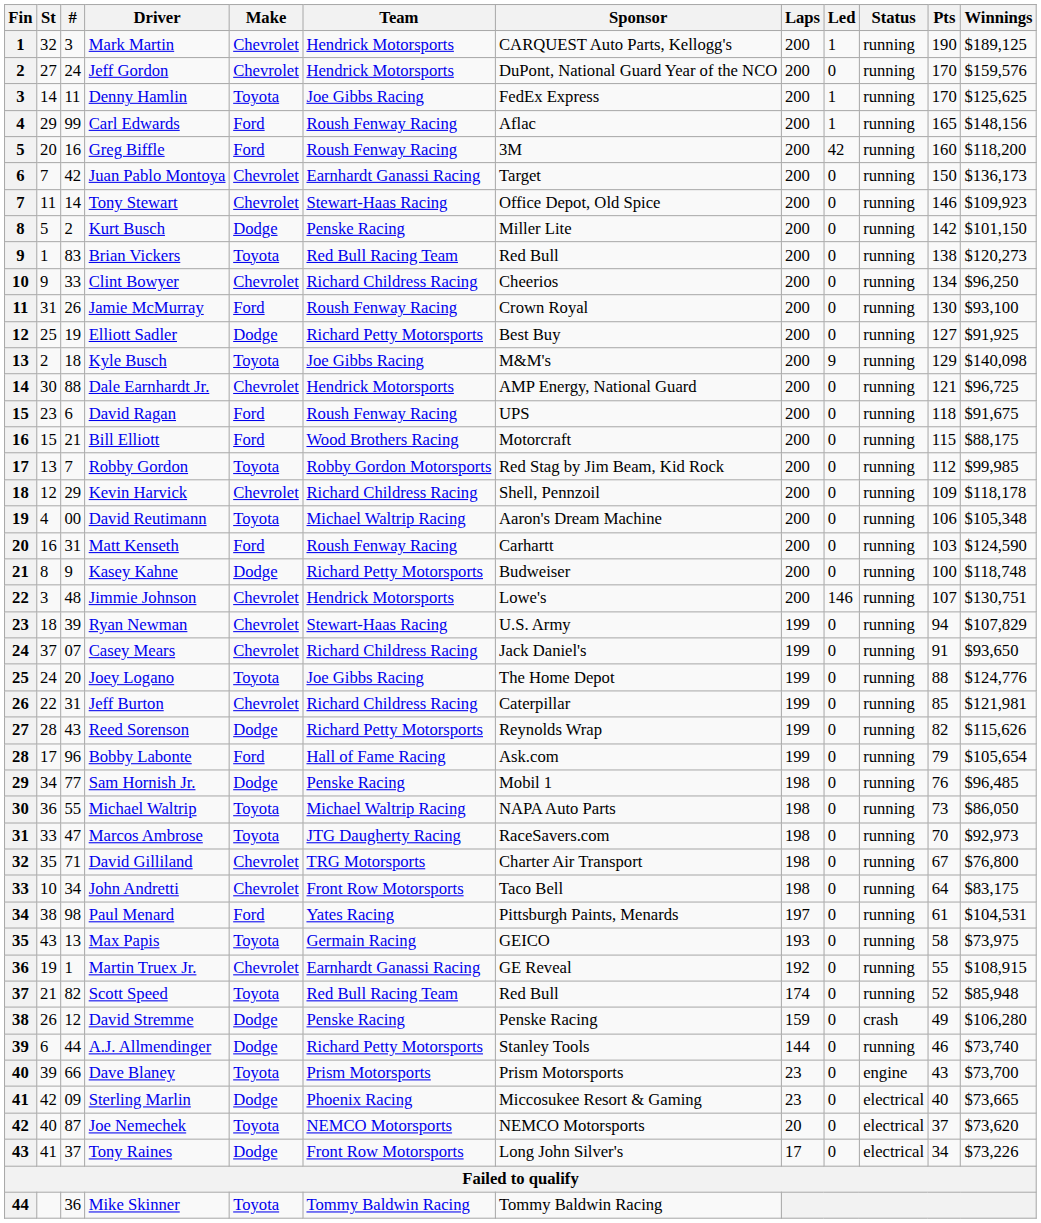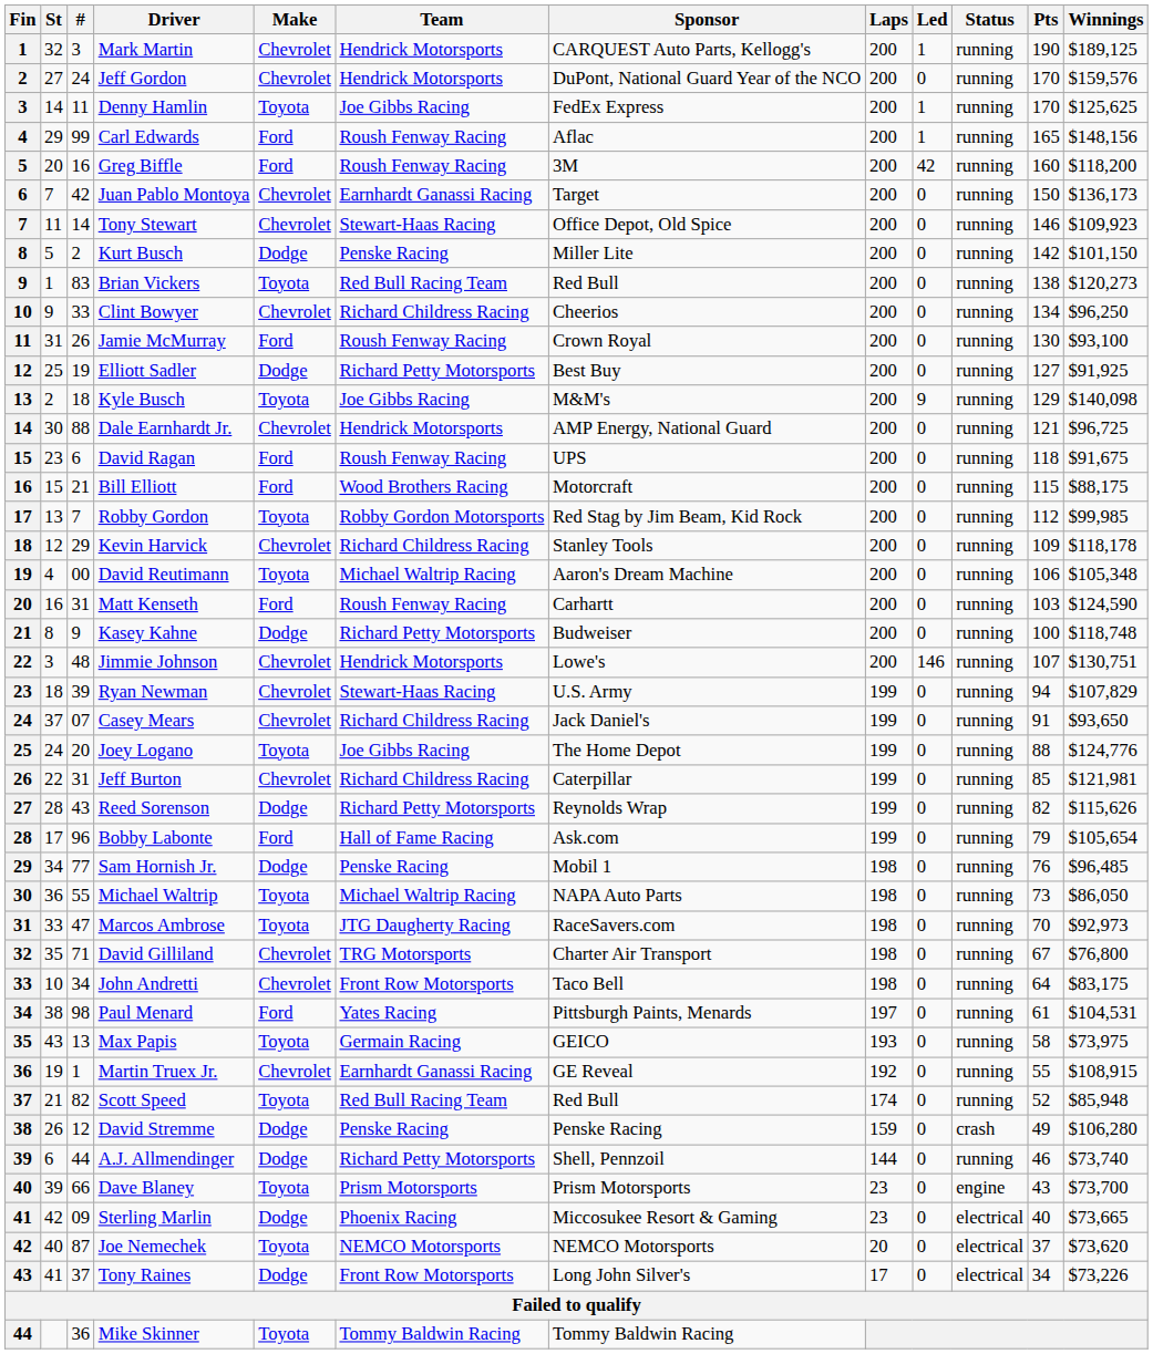 <table class="wikitable sortable">
 <tr>
 <th>Fin</th>
 <th>St</th>
 <th>#</th>
 <th>Driver</th>
 <th>Make</th>
 <th>Team</th>
 <th>Sponsor</th>
 <th>Laps</th>
 <th>Led</th>
 <th>Status</th>
 <th>Pts</th>
 <th>Winnings</th>
 </tr>
 <tr>
 <th>1</th>
 <td>32</td>
 <td>3</td>
 <td><a href='#'>Mark Martin</a></td>
 <td><a href='#'>Chevrolet</a></td>
 <td><a href='#'>Hendrick Motorsports</a></td>
 <td>CARQUEST Auto Parts, Kellogg's</td>
 <td>200</td>
 <td>1</td>
 <td>running</td>
 <td>190</td>
 <td>$189,125</td>
 </tr>
 <tr>
 <th>2</th>
 <td>27</td>
 <td>24</td>
 <td><a href='#'>Jeff Gordon</a></td>
 <td><a href='#'>Chevrolet</a></td>
 <td><a href='#'>Hendrick Motorsports</a></td>
 <td>DuPont, National Guard Year of the NCO</td>
 <td>200</td>
 <td>0</td>
 <td>running</td>
 <td>170</td>
 <td>$159,576</td>
 </tr>
 <tr>
 <th>3</th>
 <td>14</td>
 <td>11</td>
 <td><a href='#'>Denny Hamlin</a></td>
 <td><a href='#'>Toyota</a></td>
 <td><a href='#'>Joe Gibbs Racing</a></td>
 <td>FedEx Express</td>
 <td>200</td>
 <td>1</td>
 <td>running</td>
 <td>170</td>
 <td>$125,625</td>
 </tr>
 <tr>
 <th>4</th>
 <td>29</td>
 <td>99</td>
 <td><a href='#'>Carl Edwards</a></td>
 <td><a href='#'>Ford</a></td>
 <td><a href='#'>Roush Fenway Racing</a></td>
 <td>Aflac</td>
 <td>200</td>
 <td>1</td>
 <td>running</td>
 <td>165</td>
 <td>$148,156</td>
 </tr>
 <tr>
 <th>5</th>
 <td>20</td>
 <td>16</td>
 <td><a href='#'>Greg Biffle</a></td>
 <td><a href='#'>Ford</a></td>
 <td><a href='#'>Roush Fenway Racing</a></td>
 <td>3M</td>
 <td>200</td>
 <td>42</td>
 <td>running</td>
 <td>160</td>
 <td>$118,200</td>
 </tr>
 <tr>
 <th>6</th>
 <td>7</td>
 <td>42</td>
 <td><a href='#'>Juan Pablo Montoya</a></td>
 <td><a href='#'>Chevrolet</a></td>
 <td><a href='#'>Earnhardt Ganassi Racing</a></td>
 <td>Target</td>
 <td>200</td>
 <td>0</td>
 <td>running</td>
 <td>150</td>
 <td>$136,173</td>
 </tr>
 <tr>
 <th>7</th>
 <td>11</td>
 <td>14</td>
 <td><a href='#'>Tony Stewart</a></td>
 <td><a href='#'>Chevrolet</a></td>
 <td><a href='#'>Stewart-Haas Racing</a></td>
 <td>Office Depot, Old Spice</td>
 <td>200</td>
 <td>0</td>
 <td>running</td>
 <td>146</td>
 <td>$109,923</td>
 </tr>
 <tr>
 <th>8</th>
 <td>5</td>
 <td>2</td>
 <td><a href='#'>Kurt Busch</a></td>
 <td><a href='#'>Dodge</a></td>
 <td><a href='#'>Penske Racing</a></td>
 <td>Miller Lite</td>
 <td>200</td>
 <td>0</td>
 <td>running</td>
 <td>142</td>
 <td>$101,150</td>
 </tr>
 <tr>
 <th>9</th>
 <td>1</td>
 <td>83</td>
 <td><a href='#'>Brian Vickers</a></td>
 <td><a href='#'>Toyota</a></td>
 <td><a href='#'>Red Bull Racing Team</a></td>
 <td>Red Bull</td>
 <td>200</td>
 <td>0</td>
 <td>running</td>
 <td>138</td>
 <td>$120,273</td>
 </tr>
 <tr>
 <th>10</th>
 <td>9</td>
 <td>33</td>
 <td><a href='#'>Clint Bowyer</a></td>
 <td><a href='#'>Chevrolet</a></td>
 <td><a href='#'>Richard Childress Racing</a></td>
 <td>Cheerios</td>
 <td>200</td>
 <td>0</td>
 <td>running</td>
 <td>134</td>
 <td>$96,250</td>
 </tr>
 <tr>
 <th>11</th>
 <td>31</td>
 <td>26</td>
 <td><a href='#'>Jamie McMurray</a></td>
 <td><a href='#'>Ford</a></td>
 <td><a href='#'>Roush Fenway Racing</a></td>
 <td>Crown Royal</td>
 <td>200</td>
 <td>0</td>
 <td>running</td>
 <td>130</td>
 <td>$93,100</td>
 </tr>
 <tr>
 <th>12</th>
 <td>25</td>
 <td>19</td>
 <td><a href='#'>Elliott Sadler</a></td>
 <td><a href='#'>Dodge</a></td>
 <td><a href='#'>Richard Petty Motorsports</a></td>
 <td>Best Buy</td>
 <td>200</td>
 <td>0</td>
 <td>running</td>
 <td>127</td>
 <td>$91,925</td>
 </tr>
 <tr>
 <th>13</th>
 <td>2</td>
 <td>18</td>
 <td><a href='#'>Kyle Busch</a></td>
 <td><a href='#'>Toyota</a></td>
 <td><a href='#'>Joe Gibbs Racing</a></td>
 <td>M&M's</td>
 <td>200</td>
 <td>9</td>
 <td>running</td>
 <td>129</td>
 <td>$140,098</td>
 </tr>
 <tr>
 <th>14</th>
 <td>30</td>
 <td>88</td>
 <td><a href='#'>Dale Earnhardt Jr.</a></td>
 <td><a href='#'>Chevrolet</a></td>
 <td><a href='#'>Hendrick Motorsports</a></td>
 <td>AMP Energy, National Guard</td>
 <td>200</td>
 <td>0</td>
 <td>running</td>
 <td>121</td>
 <td>$96,725</td>
 </tr>
 <tr>
 <th>15</th>
 <td>23</td>
 <td>6</td>
 <td><a href='#'>David Ragan</a></td>
 <td><a href='#'>Ford</a></td>
 <td><a href='#'>Roush Fenway Racing</a></td>
 <td>UPS</td>
 <td>200</td>
 <td>0</td>
 <td>running</td>
 <td>118</td>
 <td>$91,675</td>
 </tr>
 <tr>
 <th>16</th>
 <td>15</td>
 <td>21</td>
 <td><a href='#'>Bill Elliott</a></td>
 <td><a href='#'>Ford</a></td>
 <td><a href='#'>Wood Brothers Racing</a></td>
 <td>Motorcraft</td>
 <td>200</td>
 <td>0</td>
 <td>running</td>
 <td>115</td>
 <td>$88,175</td>
 </tr>
 <tr>
 <th>17</th>
 <td>13</td>
 <td>7</td>
 <td><a href='#'>Robby Gordon</a></td>
 <td><a href='#'>Toyota</a></td>
 <td><a href='#'>Robby Gordon Motorsports</a></td>
 <td>Red Stag by Jim Beam, Kid Rock</td>
 <td>200</td>
 <td>0</td>
 <td>running</td>
 <td>112</td>
 <td>$99,985</td>
 </tr>
 <tr>
 <th>18</th>
 <td>12</td>
 <td>29</td>
 <td><a href='#'>Kevin Harvick</a></td>
 <td><a href='#'>Chevrolet</a></td>
 <td><a href='#'>Richard Childress Racing</a></td>
-<td>Shell, Pennzoil</td>
+<td>Stanley Tools</td>
 <td>200</td>
 <td>0</td>
 <td>running</td>
 <td>109</td>
 <td>$118,178</td>
 </tr>
 <tr>
 <th>19</th>
 <td>4</td>
 <td>00</td>
 <td><a href='#'>David Reutimann</a></td>
 <td><a href='#'>Toyota</a></td>
 <td><a href='#'>Michael Waltrip Racing</a></td>
 <td>Aaron's Dream Machine</td>
 <td>200</td>
 <td>0</td>
 <td>running</td>
 <td>106</td>
 <td>$105,348</td>
 </tr>
 <tr>
 <th>20</th>
 <td>16</td>
 <td>31</td>
 <td><a href='#'>Matt Kenseth</a></td>
 <td><a href='#'>Ford</a></td>
 <td><a href='#'>Roush Fenway Racing</a></td>
 <td>Carhartt</td>
 <td>200</td>
 <td>0</td>
 <td>running</td>
 <td>103</td>
 <td>$124,590</td>
 </tr>
 <tr>
 <th>21</th>
 <td>8</td>
 <td>9</td>
 <td><a href='#'>Kasey Kahne</a></td>
 <td><a href='#'>Dodge</a></td>
 <td><a href='#'>Richard Petty Motorsports</a></td>
 <td>Budweiser</td>
 <td>200</td>
 <td>0</td>
 <td>running</td>
 <td>100</td>
 <td>$118,748</td>
 </tr>
 <tr>
 <th>22</th>
 <td>3</td>
 <td>48</td>
 <td><a href='#'>Jimmie Johnson</a></td>
 <td><a href='#'>Chevrolet</a></td>
 <td><a href='#'>Hendrick Motorsports</a></td>
 <td>Lowe's</td>
 <td>200</td>
 <td>146</td>
 <td>running</td>
 <td>107</td>
 <td>$130,751</td>
 </tr>
 <tr>
 <th>23</th>
 <td>18</td>
 <td>39</td>
 <td><a href='#'>Ryan Newman</a></td>
 <td><a href='#'>Chevrolet</a></td>
 <td><a href='#'>Stewart-Haas Racing</a></td>
 <td>U.S. Army</td>
 <td>199</td>
 <td>0</td>
 <td>running</td>
 <td>94</td>
 <td>$107,829</td>
 </tr>
 <tr>
 <th>24</th>
 <td>37</td>
 <td>07</td>
 <td><a href='#'>Casey Mears</a></td>
 <td><a href='#'>Chevrolet</a></td>
 <td><a href='#'>Richard Childress Racing</a></td>
 <td>Jack Daniel's</td>
 <td>199</td>
 <td>0</td>
 <td>running</td>
 <td>91</td>
 <td>$93,650</td>
 </tr>
 <tr>
 <th>25</th>
 <td>24</td>
 <td>20</td>
 <td><a href='#'>Joey Logano</a></td>
 <td><a href='#'>Toyota</a></td>
 <td><a href='#'>Joe Gibbs Racing</a></td>
 <td>The Home Depot</td>
 <td>199</td>
 <td>0</td>
 <td>running</td>
 <td>88</td>
 <td>$124,776</td>
 </tr>
 <tr>
 <th>26</th>
 <td>22</td>
 <td>31</td>
 <td><a href='#'>Jeff Burton</a></td>
 <td><a href='#'>Chevrolet</a></td>
 <td><a href='#'>Richard Childress Racing</a></td>
 <td>Caterpillar</td>
 <td>199</td>
 <td>0</td>
 <td>running</td>
 <td>85</td>
 <td>$121,981</td>
 </tr>
 <tr>
 <th>27</th>
 <td>28</td>
 <td>43</td>
 <td><a href='#'>Reed Sorenson</a></td>
 <td><a href='#'>Dodge</a></td>
 <td><a href='#'>Richard Petty Motorsports</a></td>
 <td>Reynolds Wrap</td>
 <td>199</td>
 <td>0</td>
 <td>running</td>
 <td>82</td>
 <td>$115,626</td>
 </tr>
 <tr>
 <th>28</th>
 <td>17</td>
 <td>96</td>
 <td><a href='#'>Bobby Labonte</a></td>
 <td><a href='#'>Ford</a></td>
 <td><a href='#'>Hall of Fame Racing</a></td>
 <td>Ask.com</td>
 <td>199</td>
 <td>0</td>
 <td>running</td>
 <td>79</td>
 <td>$105,654</td>
 </tr>
 <tr>
 <th>29</th>
 <td>34</td>
 <td>77</td>
 <td><a href='#'>Sam Hornish Jr.</a></td>
 <td><a href='#'>Dodge</a></td>
 <td><a href='#'>Penske Racing</a></td>
 <td>Mobil 1</td>
 <td>198</td>
 <td>0</td>
 <td>running</td>
 <td>76</td>
 <td>$96,485</td>
 </tr>
 <tr>
 <th>30</th>
 <td>36</td>
 <td>55</td>
 <td><a href='#'>Michael Waltrip</a></td>
 <td><a href='#'>Toyota</a></td>
 <td><a href='#'>Michael Waltrip Racing</a></td>
 <td>NAPA Auto Parts</td>
 <td>198</td>
 <td>0</td>
 <td>running</td>
 <td>73</td>
 <td>$86,050</td>
 </tr>
 <tr>
 <th>31</th>
 <td>33</td>
 <td>47</td>
 <td><a href='#'>Marcos Ambrose</a></td>
 <td><a href='#'>Toyota</a></td>
 <td><a href='#'>JTG Daugherty Racing</a></td>
 <td>RaceSavers.com</td>
 <td>198</td>
 <td>0</td>
 <td>running</td>
 <td>70</td>
 <td>$92,973</td>
 </tr>
 <tr>
 <th>32</th>
 <td>35</td>
 <td>71</td>
 <td><a href='#'>David Gilliland</a></td>
 <td><a href='#'>Chevrolet</a></td>
 <td><a href='#'>TRG Motorsports</a></td>
 <td>Charter Air Transport</td>
 <td>198</td>
 <td>0</td>
 <td>running</td>
 <td>67</td>
 <td>$76,800</td>
 </tr>
 <tr>
 <th>33</th>
 <td>10</td>
 <td>34</td>
 <td><a href='#'>John Andretti</a></td>
 <td><a href='#'>Chevrolet</a></td>
 <td><a href='#'>Front Row Motorsports</a></td>
 <td>Taco Bell</td>
 <td>198</td>
 <td>0</td>
 <td>running</td>
 <td>64</td>
 <td>$83,175</td>
 </tr>
 <tr>
 <th>34</th>
 <td>38</td>
 <td>98</td>
 <td><a href='#'>Paul Menard</a></td>
 <td><a href='#'>Ford</a></td>
 <td><a href='#'>Yates Racing</a></td>
 <td>Pittsburgh Paints, Menards</td>
 <td>197</td>
 <td>0</td>
 <td>running</td>
 <td>61</td>
 <td>$104,531</td>
 </tr>
 <tr>
 <th>35</th>
 <td>43</td>
 <td>13</td>
 <td><a href='#'>Max Papis</a></td>
 <td><a href='#'>Toyota</a></td>
 <td><a href='#'>Germain Racing</a></td>
 <td>GEICO</td>
 <td>193</td>
 <td>0</td>
 <td>running</td>
 <td>58</td>
 <td>$73,975</td>
 </tr>
 <tr>
 <th>36</th>
 <td>19</td>
 <td>1</td>
 <td><a href='#'>Martin Truex Jr.</a></td>
 <td><a href='#'>Chevrolet</a></td>
 <td><a href='#'>Earnhardt Ganassi Racing</a></td>
 <td>GE Reveal</td>
 <td>192</td>
 <td>0</td>
 <td>running</td>
 <td>55</td>
 <td>$108,915</td>
 </tr>
 <tr>
 <th>37</th>
 <td>21</td>
 <td>82</td>
 <td><a href='#'>Scott Speed</a></td>
 <td><a href='#'>Toyota</a></td>
 <td><a href='#'>Red Bull Racing Team</a></td>
 <td>Red Bull</td>
 <td>174</td>
 <td>0</td>
 <td>running</td>
 <td>52</td>
 <td>$85,948</td>
 </tr>
 <tr>
 <th>38</th>
 <td>26</td>
 <td>12</td>
 <td><a href='#'>David Stremme</a></td>
 <td><a href='#'>Dodge</a></td>
 <td><a href='#'>Penske Racing</a></td>
 <td>Penske Racing</td>
 <td>159</td>
 <td>0</td>
 <td>crash</td>
 <td>49</td>
 <td>$106,280</td>
 </tr>
 <tr>
 <th>39</th>
 <td>6</td>
 <td>44</td>
 <td><a href='#'>A.J. Allmendinger</a></td>
 <td><a href='#'>Dodge</a></td>
 <td><a href='#'>Richard Petty Motorsports</a></td>
-<td>Stanley Tools</td>
+<td>Shell, Pennzoil</td>
 <td>144</td>
 <td>0</td>
 <td>running</td>
 <td>46</td>
 <td>$73,740</td>
 </tr>
 <tr>
 <th>40</th>
 <td>39</td>
 <td>66</td>
 <td><a href='#'>Dave Blaney</a></td>
 <td><a href='#'>Toyota</a></td>
 <td><a href='#'>Prism Motorsports</a></td>
 <td>Prism Motorsports</td>
 <td>23</td>
 <td>0</td>
 <td>engine</td>
 <td>43</td>
 <td>$73,700</td>
 </tr>
 <tr>
 <th>41</th>
 <td>42</td>
 <td>09</td>
 <td><a href='#'>Sterling Marlin</a></td>
 <td><a href='#'>Dodge</a></td>
 <td><a href='#'>Phoenix Racing</a></td>
 <td>Miccosukee Resort & Gaming</td>
 <td>23</td>
 <td>0</td>
 <td>electrical</td>
 <td>40</td>
 <td>$73,665</td>
 </tr>
 <tr>
 <th>42</th>
 <td>40</td>
 <td>87</td>
 <td><a href='#'>Joe Nemechek</a></td>
 <td><a href='#'>Toyota</a></td>
 <td><a href='#'>NEMCO Motorsports</a></td>
 <td>NEMCO Motorsports</td>
 <td>20</td>
 <td>0</td>
 <td>electrical</td>
 <td>37</td>
 <td>$73,620</td>
 </tr>
 <tr>
 <th>43</th>
 <td>41</td>
 <td>37</td>
 <td><a href='#'>Tony Raines</a></td>
 <td><a href='#'>Dodge</a></td>
 <td><a href='#'>Front Row Motorsports</a></td>
 <td>Long John Silver's</td>
 <td>17</td>
 <td>0</td>
 <td>electrical</td>
 <td>34</td>
 <td>$73,226</td>
 </tr>
 <tr>
 <th colspan="12">Failed to qualify</th>
 </tr>
 <tr>
 <th>44</th>
 <td></td>
 <td>36</td>
 <td><a href='#'>Mike Skinner</a></td>
 <td><a href='#'>Toyota</a></td>
 <td><a href='#'>Tommy Baldwin Racing</a></td>
 <td>Tommy Baldwin Racing</td>
 <th colspan="5"></th>
 </tr>
 </table>
